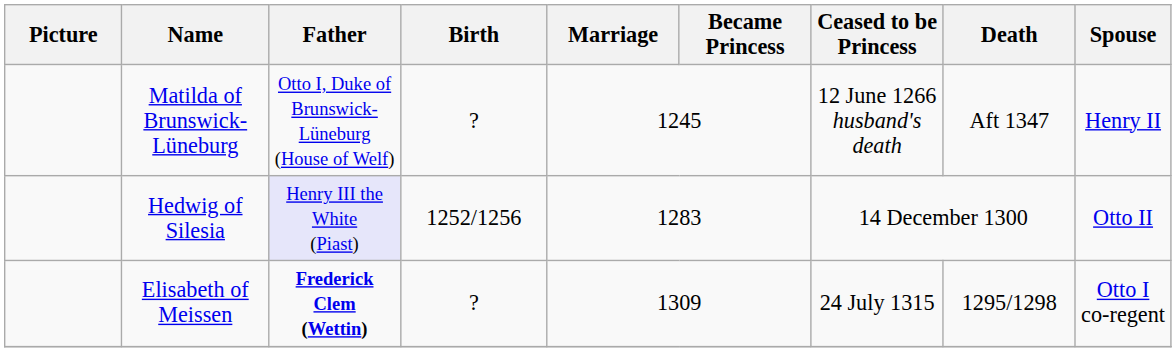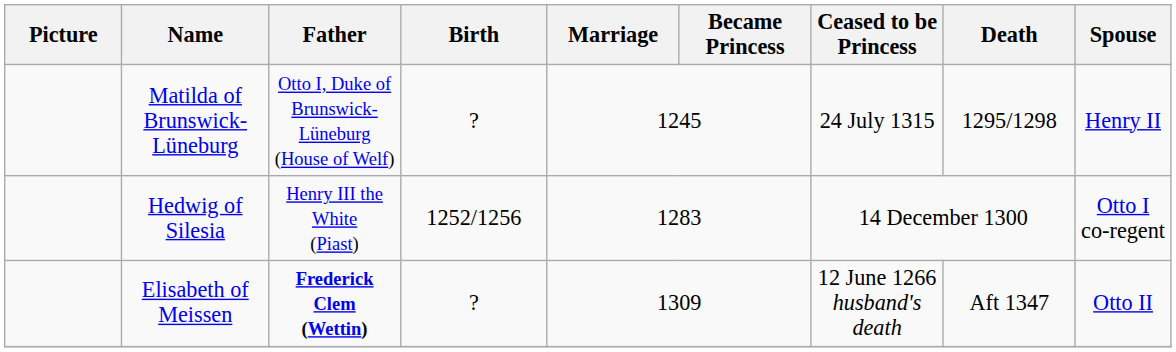 <table width=95% class="wikitable">
 <tr>
 <th width = "8%">Picture</th>
 <th width = "10%">Name</th>
 <th width = "9%">Father</th>
 <th width = "10%">Birth</th>
 <th width = "9%">Marriage</th>
 <th width = "9%">Became Princess</th>
 <th width = "9%">Ceased to be Princess</th>
 <th width = "9%">Death</th>
 <th width = "6%">Spouse</th>
 </tr>
 <tr>
 <td align="center"></td>
 <td align="center"><a href='#'>Matilda of Brunswick-Lüneburg</a></td>
 <td align="center"><small><a href='#'>Otto I, Duke of Brunswick-Lüneburg</a><br>(<a href='#'>House of Welf</a>)</small></td>
 <td align="center">?</td>
 <td align="center" colspan="2">1245</td>
-<td align="center">12 June 1266<br><em>husband's death</em></td>
-<td align="center">Aft 1347</td>
+<td align="center">24 July 1315</td>
+<td align="center">1295/1298</td>
 <td align="center"><a href='#'>Henry II</a></td>
 </tr>
 <tr>
 <td align="center"></td>
 <td align="center"><a href='#'>Hedwig of Silesia</a></td>
-<td align="center" style="background: lavender;"><small><a href='#'>Henry III the White</a><br>(<a href='#'>Piast</a>)</small></td>
+<td align="center"><small><a href='#'>Henry III the White</a><br>(<a href='#'>Piast</a>)</small></td>
 <td align="center">1252/1256</td>
 <td align="center" colspan="2">1283</td>
 <td align="center" colspan="2">14 December 1300</td>
-<td align="center"><a href='#'>Otto II</a></td>
+<td align="center"><a href='#'>Otto I</a><br>co-regent</td>
 </tr>
 <tr>
 <td align="center"></td>
 <td align="center"><a href='#'>Elisabeth of Meissen</a></td>
 <td align="center"><strong><small><a href='#'>Frederick Clem</a><br>(<a href='#'>Wettin</a>)</small></strong></td>
 <td align="center">?</td>
 <td align="center" colspan="2">1309</td>
-<td align="center">24 July 1315</td>
-<td align="center">1295/1298</td>
-<td align="center"><a href='#'>Otto I</a><br>co-regent</td>
+<td align="center">12 June 1266<br><em>husband's death</em></td>
+<td align="center">Aft 1347</td>
+<td align="center"><a href='#'>Otto II</a></td>
 </tr>
 <tr>
 </tr>
 </table>
